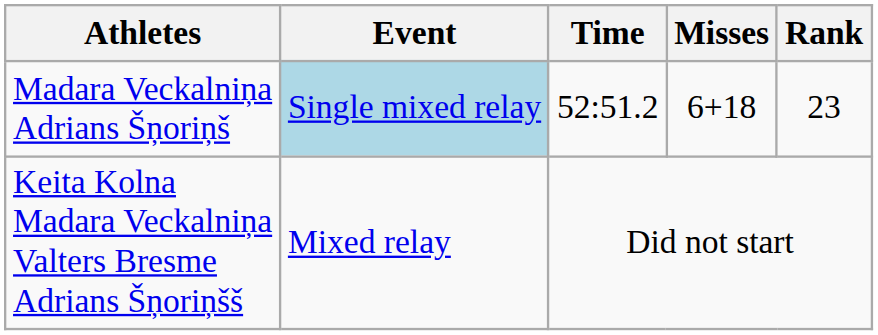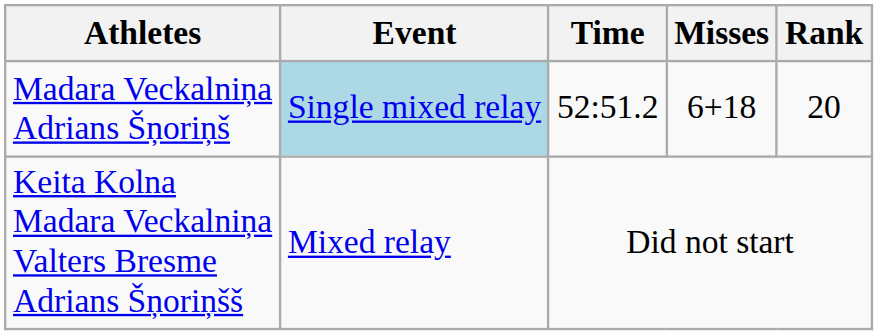 <table class="wikitable" style="font-size:90%">
 <tr>
 <th>Athletes</th>
 <th>Event</th>
 <th>Time</th>
 <th>Misses</th>
 <th>Rank</th>
 </tr>
 <tr align=center>
 <td align=left><a href='#'>Madara Veckalniņa</a> <br><a href='#'>Adrians Šņoriņš</a></td>
 <td align=left style="background: lightblue;"><a href='#'>Single mixed relay</a></td>
 <td>52:51.2</td>
 <td>6+18</td>
-<td>23</td>
+<td>20</td>
 </tr>
 <tr align=center>
 <td align=left><a href='#'>Keita Kolna</a><br><a href='#'>Madara Veckalniņa</a><br><a href='#'>Valters Bresme</a><br><a href='#'>Adrians Šņoriņšš</a></td>
 <td align=left><a href='#'>Mixed relay</a></td>
 <td colspan=3>Did not start</td>
 </tr>
 </table>
